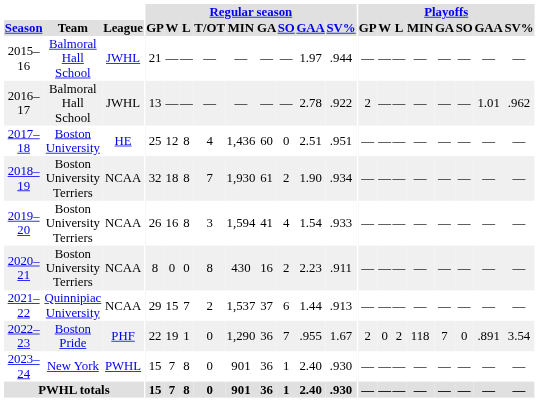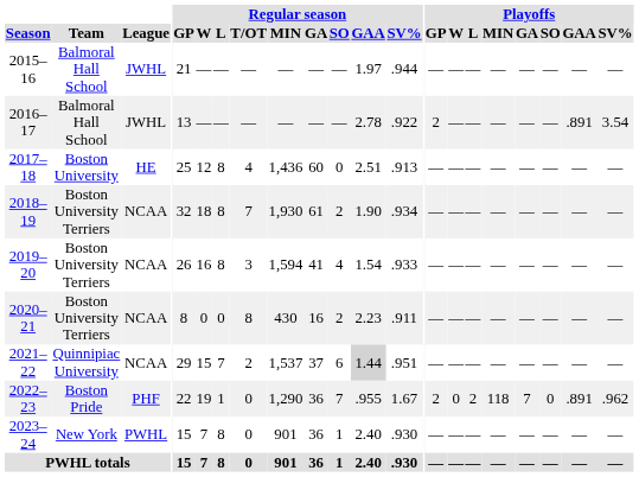 <table border="0" cellpadding="1" cellspacing="0" ID="Table3" style="text-align:center; width:75%;">
 <tr style="background:#e0e0e0;">
 <th colspan="3" style="background:#fff;"></th>
 <th rowspan="99" style="background:#fff;"></th>
 <th colspan="9" style="background:#e0e0e0;"><a href='#'>Regular season</a></th>
 <th rowspan="99" style="background:#fff;"></th>
 <th colspan="8" style="background:#e0e0e0;"><a href='#'>Playoffs</a></th>
 </tr>
 <tr bgcolor="#e0e0e0">
 <th><a href='#'>Season</a></th>
 <th>Team</th>
 <th>League</th>
 <th>GP</th>
 <th>W</th>
 <th>L</th>
 <th>T/OT</th>
 <th>MIN</th>
 <th>GA</th>
 <th><a href='#'>SO</a></th>
 <th><a href='#'>GAA</a></th>
 <th><a href='#'>SV%</a></th>
 <th>GP</th>
 <th>W</th>
 <th>L</th>
 <th>MIN</th>
 <th>GA</th>
 <th>SO</th>
 <th>GAA</th>
 <th>SV%</th>
 </tr>
 <tr>
 <td>2015–16</td>
 <td><a href='#'>Balmoral Hall School</a></td>
 <td><a href='#'>JWHL</a></td>
 <td>21</td>
 <td>—</td>
 <td>—</td>
 <td>—</td>
 <td>—</td>
 <td>—</td>
 <td>—</td>
 <td>1.97</td>
 <td>.944</td>
 <td>—</td>
 <td>—</td>
 <td>—</td>
 <td>—</td>
 <td>—</td>
 <td>—</td>
 <td>—</td>
 <td>—</td>
 </tr>
 <tr bgcolor="f0f0f0">
 <td>2016–17</td>
 <td>Balmoral Hall School</td>
 <td>JWHL</td>
 <td>13</td>
 <td>—</td>
 <td>—</td>
 <td>—</td>
 <td>—</td>
 <td>—</td>
 <td>—</td>
 <td>2.78</td>
 <td>.922</td>
 <td>2</td>
 <td>—</td>
 <td>—</td>
 <td>—</td>
 <td>—</td>
 <td>—</td>
-<td>1.01</td>
-<td>.962</td>
+<td>.891</td>
+<td>3.54</td>
 </tr>
 <tr>
 <td><a href='#'>2017–18</a></td>
 <td><a href='#'>Boston University</a></td>
 <td><a href='#'>HE</a></td>
 <td>25</td>
 <td>12</td>
 <td>8</td>
 <td>4</td>
 <td>1,436</td>
 <td>60</td>
 <td>0</td>
 <td>2.51</td>
-<td>.951</td>
+<td>.913</td>
 <td>—</td>
 <td>—</td>
 <td>—</td>
 <td>—</td>
 <td>—</td>
 <td>—</td>
 <td>—</td>
 <td>—</td>
 </tr>
 <tr bgcolor="#f0f0f0">
 <td><a href='#'>2018–19</a></td>
 <td>Boston University Terriers</td>
 <td>NCAA</td>
 <td>32</td>
 <td>18</td>
 <td>8</td>
 <td>7</td>
 <td>1,930</td>
 <td>61</td>
 <td>2</td>
 <td>1.90</td>
 <td>.934</td>
 <td>—</td>
 <td>—</td>
 <td>—</td>
 <td>—</td>
 <td>—</td>
 <td>—</td>
 <td>—</td>
 <td>—</td>
 </tr>
 <tr>
 <td><a href='#'>2019–20</a></td>
 <td>Boston University Terriers</td>
 <td>NCAA</td>
 <td>26</td>
 <td>16</td>
 <td>8</td>
 <td>3</td>
 <td>1,594</td>
 <td>41</td>
 <td>4</td>
 <td>1.54</td>
 <td>.933</td>
 <td>—</td>
 <td>—</td>
 <td>—</td>
 <td>—</td>
 <td>—</td>
 <td>—</td>
 <td>—</td>
 <td>—</td>
 </tr>
 <tr bgcolor="#f0f0f0">
 <td><a href='#'>2020–21</a></td>
 <td>Boston University Terriers</td>
 <td>NCAA</td>
 <td>8</td>
 <td>0</td>
 <td>0</td>
 <td>8</td>
 <td>430</td>
 <td>16</td>
 <td>2</td>
 <td>2.23</td>
 <td>.911</td>
 <td>—</td>
 <td>—</td>
 <td>—</td>
 <td>—</td>
 <td>—</td>
 <td>—</td>
 <td>—</td>
 <td>—</td>
 </tr>
 <tr>
 <td><a href='#'>2021–22</a></td>
 <td><a href='#'>Quinnipiac University</a></td>
 <td>NCAA</td>
 <td>29</td>
 <td>15</td>
 <td>7</td>
 <td>2</td>
 <td>1,537</td>
 <td>37</td>
 <td>6</td>
-<td>1.44</td>
-<td>.913</td>
+<td style="background: lightgrey;">1.44</td>
+<td>.951</td>
 <td>—</td>
 <td>—</td>
 <td>—</td>
 <td>—</td>
 <td>—</td>
 <td>—</td>
 <td>—</td>
 <td>—</td>
 </tr>
 <tr bgcolor="#f0f0f0">
 <td><a href='#'>2022–23</a></td>
 <td><a href='#'>Boston Pride</a></td>
 <td><a href='#'>PHF</a></td>
 <td>22</td>
 <td>19</td>
 <td>1</td>
 <td>0</td>
 <td>1,290</td>
 <td>36</td>
 <td>7</td>
 <td>.955</td>
 <td>1.67</td>
 <td>2</td>
 <td>0</td>
 <td>2</td>
 <td>118</td>
 <td>7</td>
 <td>0</td>
 <td>.891</td>
-<td>3.54</td>
+<td>.962</td>
 </tr>
 <tr>
 <td><a href='#'>2023–24</a></td>
 <td><a href='#'>New York</a></td>
 <td><a href='#'>PWHL</a></td>
 <td>15</td>
 <td>7</td>
 <td>8</td>
 <td>0</td>
 <td>901</td>
 <td>36</td>
 <td>1</td>
 <td>2.40</td>
 <td>.930</td>
 <td>—</td>
 <td>—</td>
 <td>—</td>
 <td>—</td>
 <td>—</td>
 <td>—</td>
 <td>—</td>
 <td>—</td>
 </tr>
 <tr bgcolor="#e0e0e0">
 <th colspan="3">PWHL totals</th>
 <th>15</th>
 <th>7</th>
 <th>8</th>
 <th>0</th>
 <th>901</th>
 <th>36</th>
 <th>1</th>
 <th>2.40</th>
 <th>.930</th>
 <th>—</th>
 <th>—</th>
 <th>—</th>
 <th>—</th>
 <th>—</th>
 <th>—</th>
 <th>—</th>
 <th>—</th>
 </tr>
 </table>
